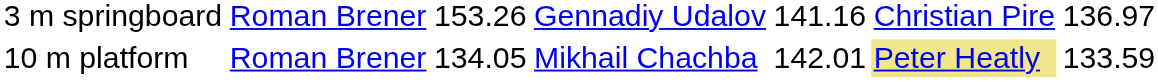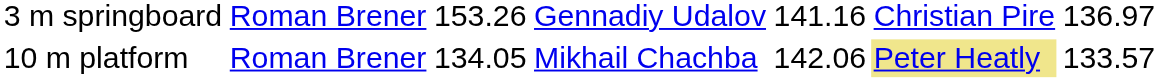 <table>
 <tr valign="top">
 <td>3 m springboard<br></td>
 <td><a href='#'>Roman Brener</a><br><small></small></td>
 <td align="right">153.26</td>
 <td><a href='#'>Gennadiy Udalov</a><br><small></small></td>
 <td align="right">141.16</td>
 <td><a href='#'>Christian Pire</a><br><small></small></td>
 <td align="right">136.97</td>
 </tr>
 <tr valign="top">
 <td>10 m platform<br></td>
 <td><a href='#'>Roman Brener</a><br><small></small></td>
 <td align="right">134.05</td>
 <td><a href='#'>Mikhail Chachba</a><br><small></small></td>
-<td align="right">142.01</td>
+<td align="right">142.06</td>
 <td style="background: khaki;"><a href='#'>Peter Heatly</a><br><small></small></td>
-<td align="right">133.59</td>
+<td align="right">133.57</td>
 </tr>
 </table>
